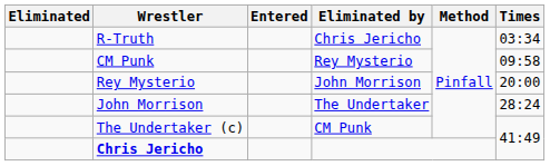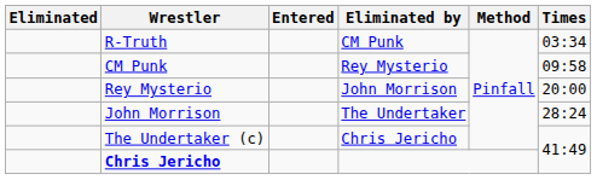 <table class="wikitable sortable">
 <tr>
 <th>Eliminated</th>
 <th>Wrestler</th>
 <th>Entered</th>
 <th>Eliminated by</th>
 <th>Method</th>
 <th><strong>Times</strong></th>
 </tr>
 <tr>
 <td></td>
 <td><a href='#'>R-Truth</a></td>
 <td></td>
-<td><a href='#'>Chris Jericho</a></td>
+<td><a href='#'>CM Punk</a></td>
 <td rowspan=5><a href='#'>Pinfall</a></td>
 <td>03:34</td>
 </tr>
 <tr>
 <td></td>
 <td><a href='#'>CM Punk</a></td>
 <td></td>
 <td><a href='#'>Rey Mysterio</a></td>
 <td>09:58</td>
 </tr>
 <tr>
 <td></td>
 <td><a href='#'>Rey Mysterio</a></td>
 <td></td>
 <td><a href='#'>John Morrison</a></td>
 <td>20:00</td>
 </tr>
 <tr>
 <td></td>
 <td><a href='#'>John Morrison</a></td>
 <td></td>
 <td><a href='#'>The Undertaker</a></td>
 <td>28:24</td>
 </tr>
 <tr>
 <td></td>
 <td><a href='#'>The Undertaker</a> (c)</td>
 <td></td>
-<td><a href='#'>CM Punk</a></td>
+<td><a href='#'>Chris Jericho</a></td>
 <td rowspan=2>41:49</td>
 </tr>
 <tr>
 <td></td>
 <td><strong><a href='#'>Chris Jericho</a></strong></td>
 <td></td>
 <td colspan="2"></td>
 </tr>
 </table>
